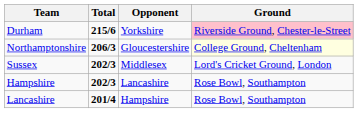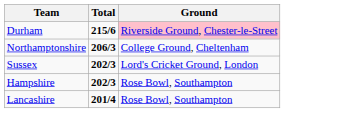 <table class="wikitable">
 <tr>
 <th>Team</th>
 <th>Total</th>
-<th>Opponent</th>
 <th>Ground</th>
 </tr>
 <tr>
 <td><a href='#'>Durham</a></td>
 <td><strong>215/6</strong></td>
-<td><a href='#'>Yorkshire</a></td>
 <td style="background: pink;"><a href='#'>Riverside Ground</a>, <a href='#'>Chester-le-Street</a></td>
 </tr>
 <tr>
 <td><a href='#'>Northamptonshire</a></td>
 <td><strong>206/3</strong></td>
-<td><a href='#'>Gloucestershire</a></td>
-<td style="background: lightyellow;"><a href='#'>College Ground</a>, <a href='#'>Cheltenham</a></td>
+<td><a href='#'>College Ground</a>, <a href='#'>Cheltenham</a></td>
 </tr>
 <tr>
 <td><a href='#'>Sussex</a></td>
 <td><strong>202/3</strong></td>
-<td><a href='#'>Middlesex</a></td>
 <td><a href='#'>Lord's Cricket Ground</a>, <a href='#'>London</a></td>
 </tr>
 <tr>
 <td><a href='#'>Hampshire</a></td>
 <td><strong>202/3</strong></td>
-<td><a href='#'>Lancashire</a></td>
 <td><a href='#'>Rose Bowl</a>, <a href='#'>Southampton</a></td>
 </tr>
 <tr>
 <td><a href='#'>Lancashire</a></td>
 <td><strong>201/4</strong></td>
-<td><a href='#'>Hampshire</a></td>
 <td><a href='#'>Rose Bowl</a>, <a href='#'>Southampton</a></td>
 </tr>
 </table>
